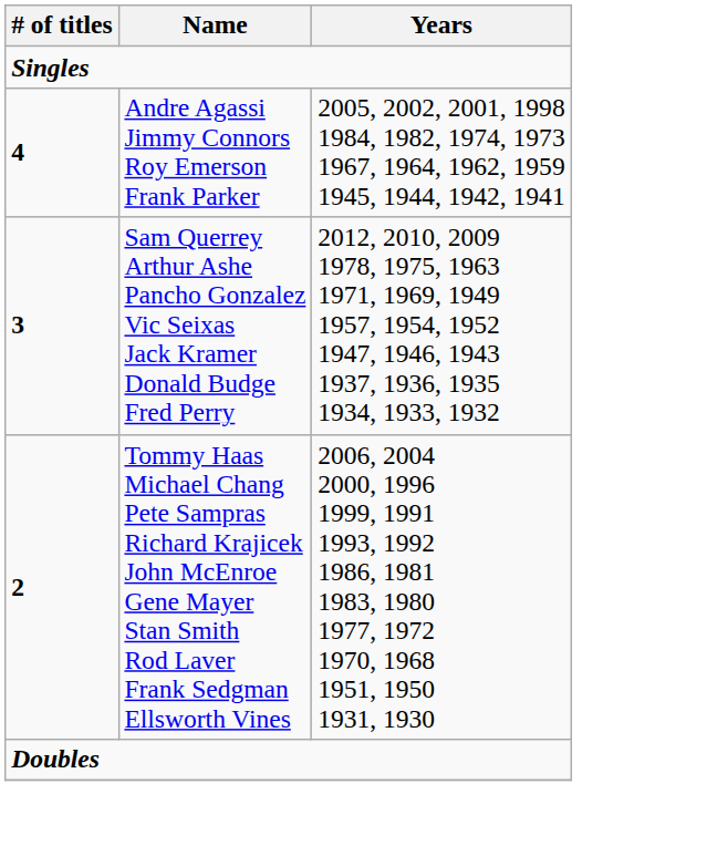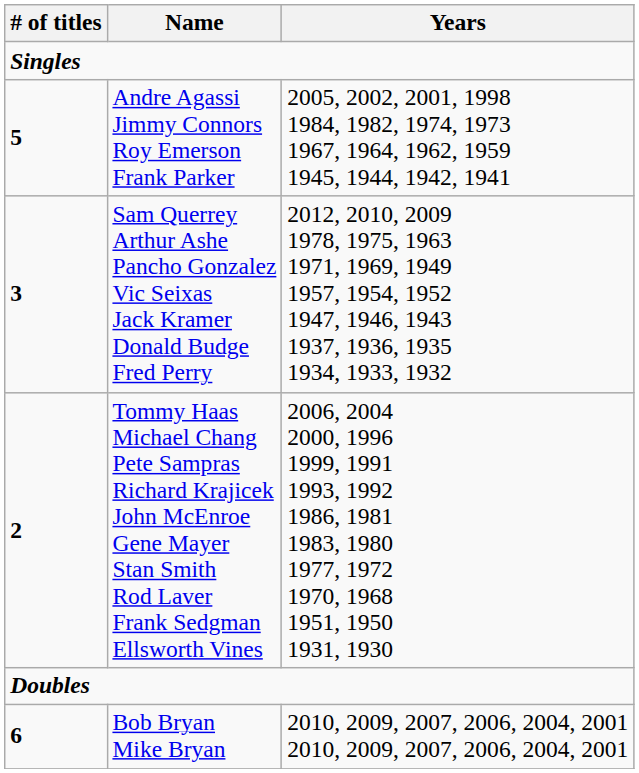 <table class="wikitable">
 <tr>
 <th><strong># of titles</strong></th>
 <th><strong>Name</strong></th>
 <th><strong>Years</strong></th>
 </tr>
 <tr>
 <td colspan=3><strong><em>Singles</em></strong></td>
 </tr>
 <tr>
-<td><strong>4</strong></td>
+<td><strong>5</strong></td>
 <td> <a href='#'>Andre Agassi</a> <br> <a href='#'>Jimmy Connors</a> <br> <a href='#'>Roy Emerson</a> <br> <a href='#'>Frank Parker</a></td>
 <td>2005, 2002, 2001, 1998 <br> 1984, 1982, 1974, 1973 <br>1967, 1964, 1962, 1959 <br> 1945, 1944, 1942, 1941</td>
 </tr>
 <tr>
 <td><strong>3</strong></td>
 <td> <a href='#'>Sam Querrey</a> <br> <a href='#'>Arthur Ashe</a> <br> <a href='#'>Pancho Gonzalez</a> <br> <a href='#'>Vic Seixas</a> <br> <a href='#'>Jack Kramer</a> <br> <a href='#'>Donald Budge</a> <br> <a href='#'>Fred Perry</a></td>
 <td>2012, 2010, 2009 <br> 1978, 1975, 1963 <br> 1971, 1969, 1949 <br> 1957, 1954, 1952 <br> 1947, 1946, 1943 <br> 1937, 1936, 1935 <br> 1934, 1933, 1932</td>
 </tr>
 <tr>
 <td><strong>2</strong></td>
 <td> <a href='#'>Tommy Haas</a> <br>  <a href='#'>Michael Chang</a> <br>  <a href='#'>Pete Sampras</a> <br>  <a href='#'>Richard Krajicek</a> <br>  <a href='#'>John McEnroe</a> <br>  <a href='#'>Gene Mayer</a> <br>  <a href='#'>Stan Smith</a> <br>  <a href='#'>Rod Laver</a> <br>  <a href='#'>Frank Sedgman</a> <br>  <a href='#'>Ellsworth Vines</a></td>
 <td>2006, 2004 <br> 2000, 1996 <br> 1999, 1991 <br> 1993, 1992 <br> 1986, 1981 <br> 1983, 1980 <br> 1977, 1972 <br> 1970, 1968 <br> 1951, 1950 <br> 1931, 1930</td>
 </tr>
 <tr>
 <td colspan=3><strong><em>Doubles</em></strong></td>
 </tr>
 <tr>
+<td><strong>6</strong></td>
+<td> <a href='#'>Bob Bryan</a> <br>  <a href='#'>Mike Bryan</a></td>
+<td>2010, 2009, 2007, 2006, 2004, 2001 <br>2010, 2009, 2007, 2006, 2004, 2001</td>
+</tr>
+<tr>
 </tr>
 </table>
